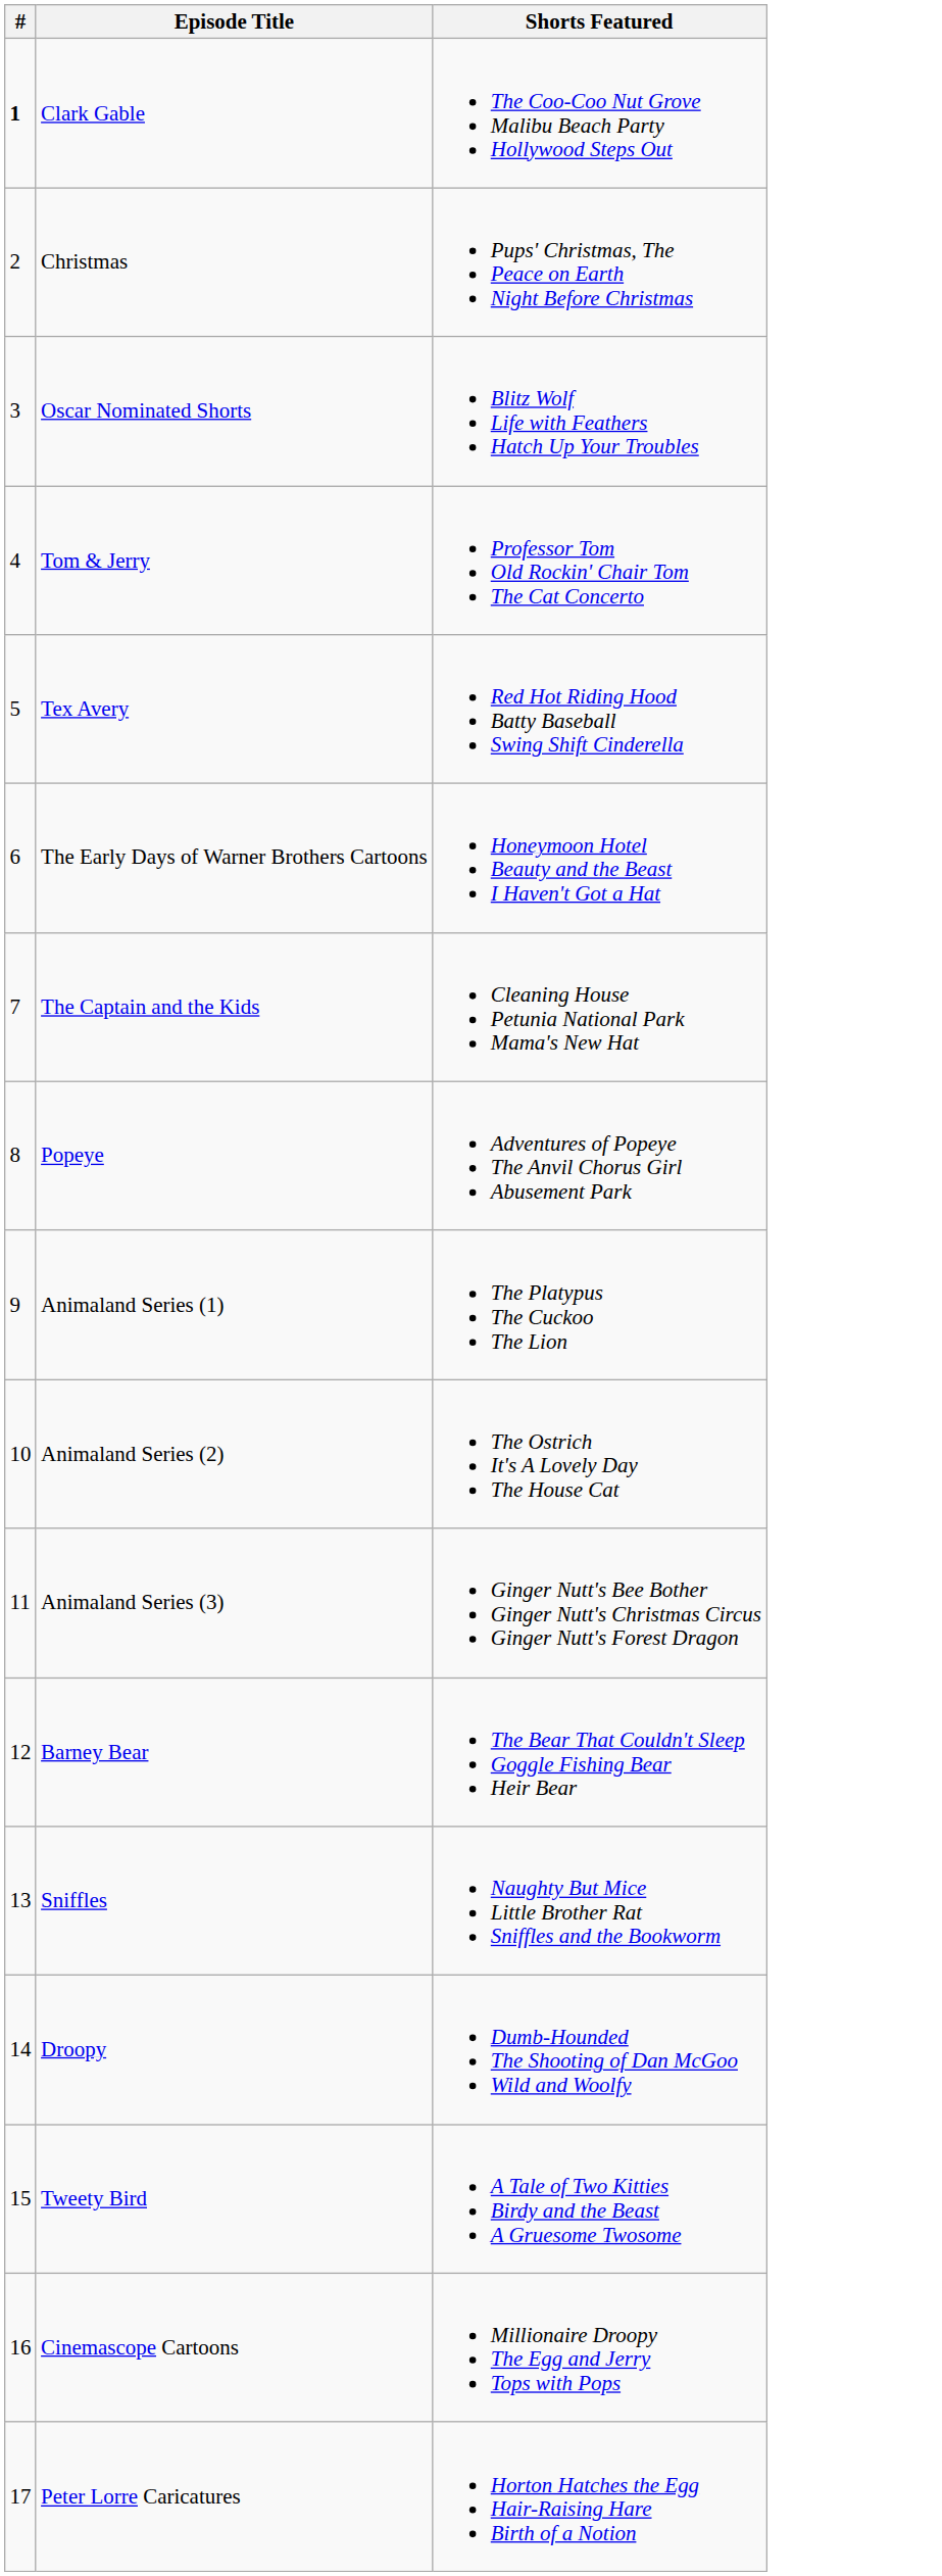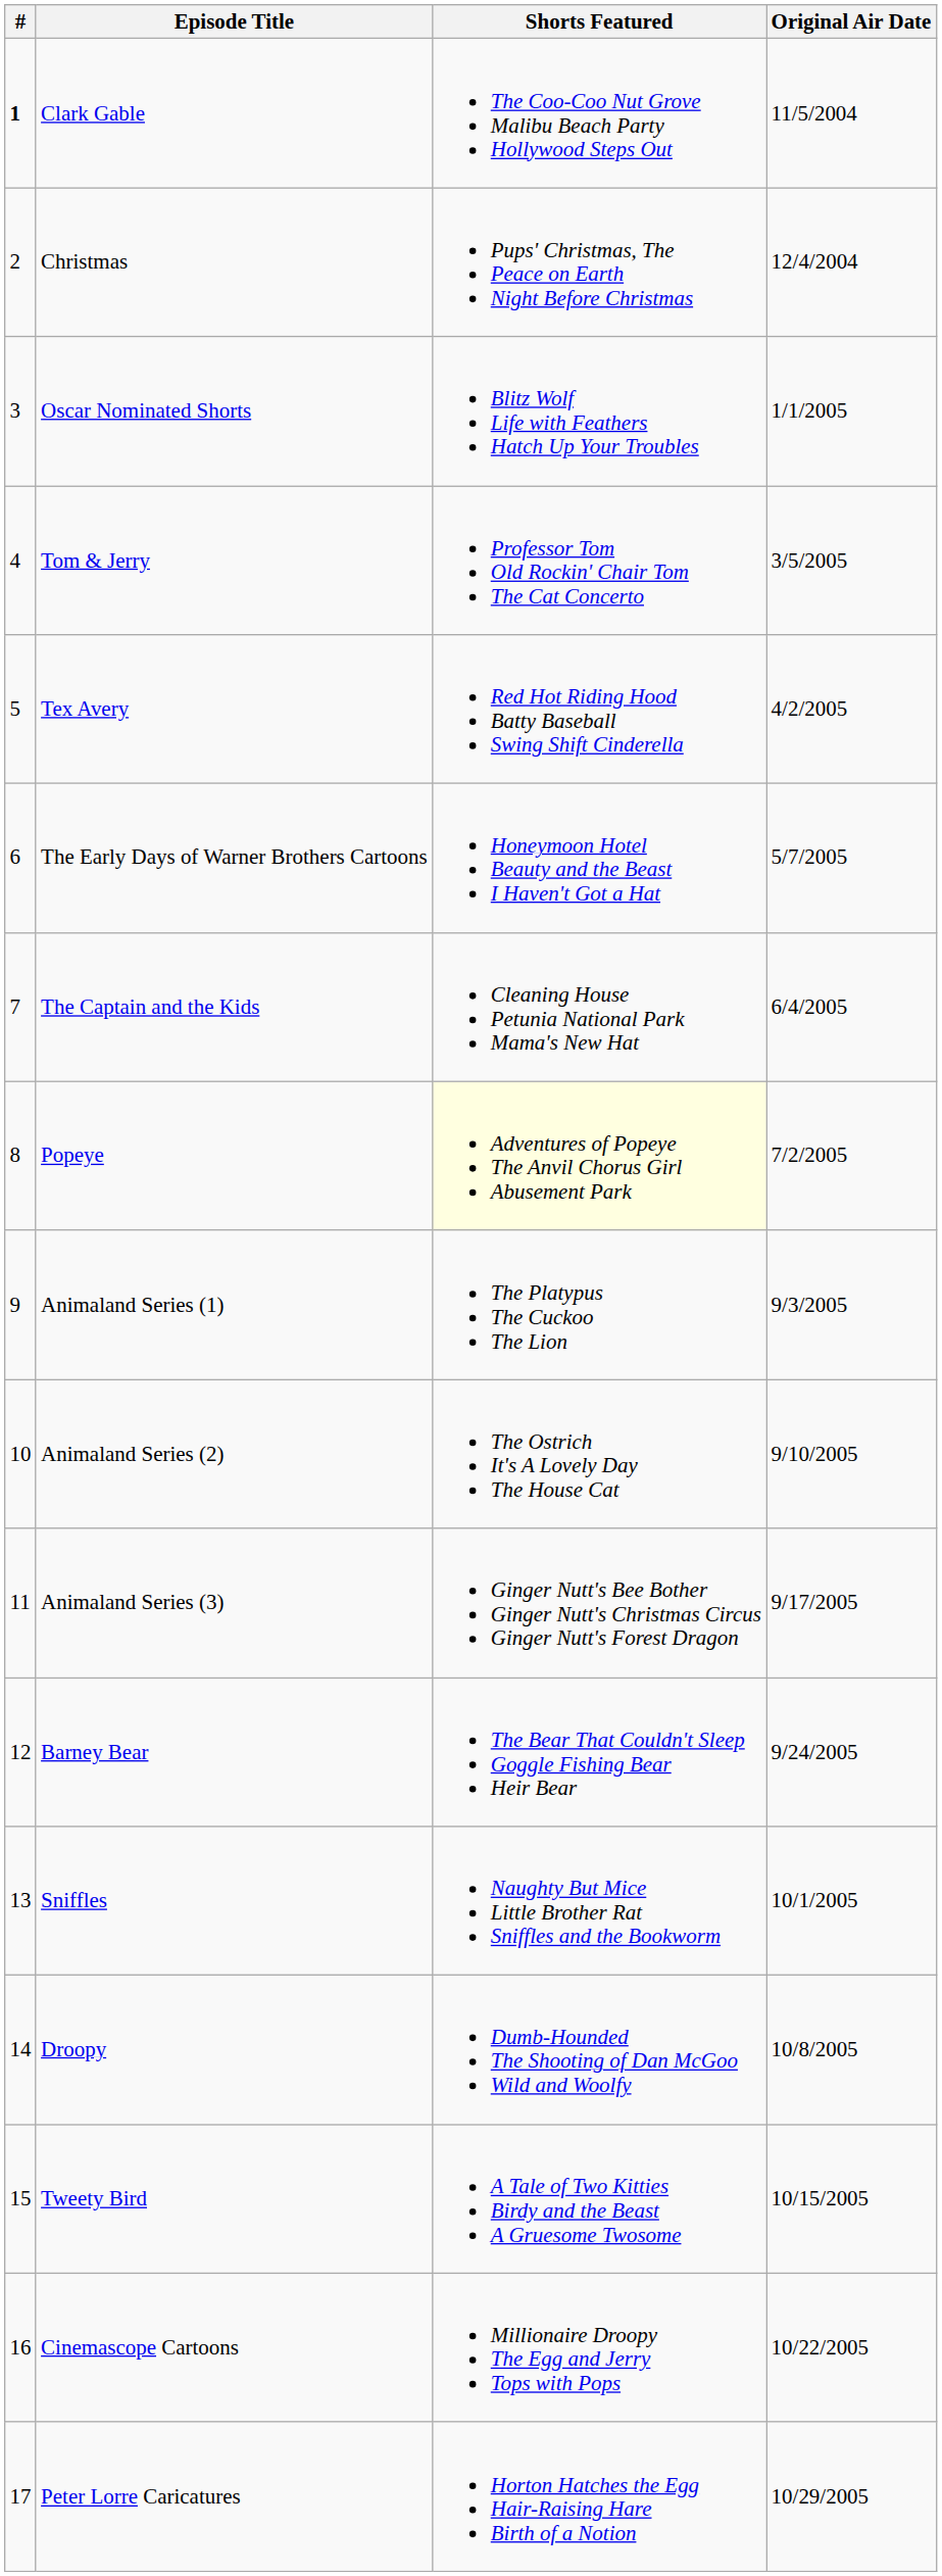 <table class="wikitable">
 <tr>
 <th>#</th>
 <th>Episode Title</th>
 <th>Shorts Featured</th>
+<th>Original Air Date</th>
 </tr>
 <tr>
 <td><strong>1</strong></td>
 <td><a href='#'>Clark Gable</a></td>
 <td><br><ul><li><em><a href='#'>The Coo-Coo Nut Grove</a></em></li><li><em>Malibu Beach Party</em></li><li><em><a href='#'>Hollywood Steps Out</a></em></li></ul></td>
+<td>11/5/2004</td>
 </tr>
 <tr>
 <td>2</td>
 <td>Christmas</td>
 <td><br><ul><li><em>Pups' Christmas, The</em></li><li><em><a href='#'>Peace on Earth</a></em></li><li><em><a href='#'>Night Before Christmas</a></em></li></ul></td>
+<td>12/4/2004</td>
 </tr>
 <tr>
 <td>3</td>
 <td><a href='#'>Oscar Nominated Shorts</a></td>
 <td><br><ul><li><em><a href='#'>Blitz Wolf</a></em></li><li><em><a href='#'>Life with Feathers</a></em></li><li><em><a href='#'>Hatch Up Your Troubles</a></em></li></ul></td>
+<td>1/1/2005</td>
 </tr>
 <tr>
 <td>4</td>
 <td><a href='#'>Tom & Jerry</a></td>
 <td><br><ul><li><em><a href='#'>Professor Tom</a></em></li><li><em><a href='#'>Old Rockin' Chair Tom</a></em></li><li><em><a href='#'>The Cat Concerto</a></em></li></ul></td>
+<td>3/5/2005</td>
 </tr>
 <tr>
 <td>5</td>
 <td><a href='#'>Tex Avery</a></td>
 <td><br><ul><li><em><a href='#'>Red Hot Riding Hood</a></em></li><li><em>Batty Baseball</em></li><li><em><a href='#'>Swing Shift Cinderella</a></em></li></ul></td>
+<td>4/2/2005</td>
 </tr>
 <tr>
 <td>6</td>
 <td>The Early Days of Warner Brothers Cartoons</td>
 <td><br><ul><li><em><a href='#'>Honeymoon Hotel</a></em></li><li><em><a href='#'>Beauty and the Beast</a></em></li><li><em><a href='#'>I Haven't Got a Hat</a></em></li></ul></td>
+<td>5/7/2005</td>
 </tr>
 <tr>
 <td>7</td>
 <td><a href='#'>The Captain and the Kids</a></td>
 <td><br><ul><li><em>Cleaning House</em></li><li><em>Petunia National Park</em></li><li><em>Mama's New Hat</em></li></ul></td>
+<td>6/4/2005</td>
 </tr>
 <tr>
 <td>8</td>
 <td><a href='#'>Popeye</a></td>
-<td><br><ul><li><em>Adventures of Popeye</em></li><li><em>The Anvil Chorus Girl</em></li><li><em>Abusement Park</em></li></ul></td>
+<td style="background: lightyellow;"><br><ul><li><em>Adventures of Popeye</em></li><li><em>The Anvil Chorus Girl</em></li><li><em>Abusement Park</em></li></ul></td>
+<td>7/2/2005</td>
 </tr>
 <tr>
 <td>9</td>
 <td>Animaland Series (1)</td>
 <td><br><ul><li><em>The Platypus</em></li><li><em>The Cuckoo</em></li><li><em>The Lion</em></li></ul></td>
+<td>9/3/2005</td>
 </tr>
 <tr>
 <td>10</td>
 <td>Animaland Series (2)</td>
 <td><br><ul><li><em>The Ostrich</em></li><li><em>It's A Lovely Day</em></li><li><em>The House Cat</em></li></ul></td>
+<td>9/10/2005</td>
 </tr>
 <tr>
 <td>11</td>
 <td>Animaland Series (3)</td>
 <td><br><ul><li><em>Ginger Nutt's Bee Bother</em></li><li><em>Ginger Nutt's Christmas Circus</em></li><li><em>Ginger Nutt's Forest Dragon</em></li></ul></td>
+<td>9/17/2005</td>
 </tr>
 <tr>
 <td>12</td>
 <td><a href='#'>Barney Bear</a></td>
 <td><br><ul><li><em><a href='#'>The Bear That Couldn't Sleep</a></em></li><li><em><a href='#'>Goggle Fishing Bear</a></em></li><li><em>Heir Bear</em></li></ul></td>
+<td>9/24/2005</td>
 </tr>
 <tr>
 <td>13</td>
 <td><a href='#'>Sniffles</a></td>
 <td><br><ul><li><em><a href='#'>Naughty But Mice</a></em></li><li><em>Little Brother Rat</em></li><li><em><a href='#'>Sniffles and the Bookworm</a></em></li></ul></td>
+<td>10/1/2005</td>
 </tr>
 <tr>
 <td>14</td>
 <td><a href='#'>Droopy</a></td>
 <td><br><ul><li><em><a href='#'>Dumb-Hounded</a></em></li><li><em><a href='#'>The Shooting of Dan McGoo</a></em></li><li><em><a href='#'>Wild and Woolfy</a></em></li></ul></td>
+<td>10/8/2005</td>
 </tr>
 <tr>
 <td>15</td>
 <td><a href='#'>Tweety Bird</a></td>
 <td><br><ul><li><em><a href='#'>A Tale of Two Kitties</a></em></li><li><em><a href='#'>Birdy and the Beast</a></em></li><li><em><a href='#'>A Gruesome Twosome</a></em></li></ul></td>
+<td>10/15/2005</td>
 </tr>
 <tr>
 <td>16</td>
 <td><a href='#'>Cinemascope</a> Cartoons</td>
 <td><br><ul><li><em>Millionaire Droopy</em></li><li><em><a href='#'>The Egg and Jerry</a></em></li><li><em><a href='#'>Tops with Pops</a></em></li></ul></td>
+<td>10/22/2005</td>
 </tr>
 <tr>
 <td>17</td>
 <td><a href='#'>Peter Lorre</a> Caricatures</td>
 <td><br><ul><li><em><a href='#'>Horton Hatches the Egg</a></em></li><li><em><a href='#'>Hair-Raising Hare</a></em></li><li><em><a href='#'>Birth of a Notion</a></em></li></ul></td>
+<td>10/29/2005</td>
 </tr>
 </table>
